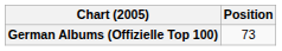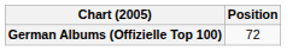 <table class="wikitable plainrowheaders" style="text-align:center">
 <tr>
 <th scope="col">Chart (2005)</th>
 <th scope="col">Position</th>
 </tr>
 <tr>
 <th scope="row">German Albums (Offizielle Top 100)</th>
-<td>73</td>
+<td>72</td>
 </tr>
 </table>
